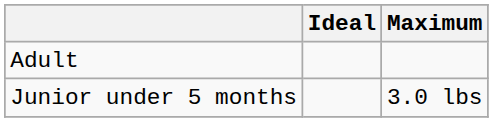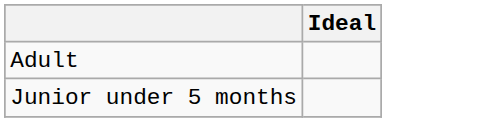 <table class="wikitable">
 <tr>
 <th></th>
 <th>Ideal</th>
-<th>Maximum</th>
 </tr>
 <tr>
 <td>Adult</td>
-<td></td>
 <td></td>
 </tr>
 <tr>
 <td>Junior under 5 months</td>
 <td></td>
-<td>3.0 lbs</td>
 </tr>
 </table>
